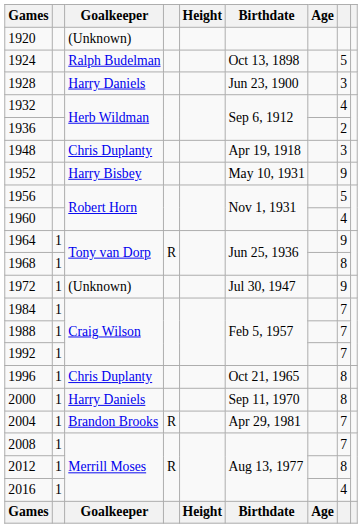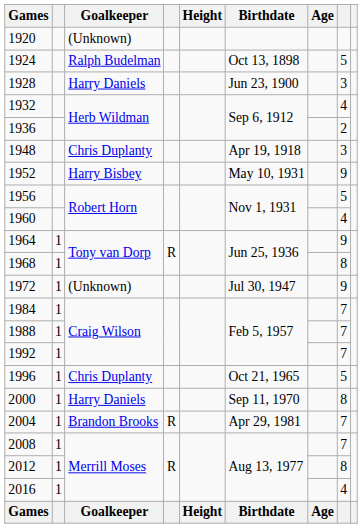 <table class="wikitable sortable" style="text-align: left; font-size: 90%; margin-left: 1em;">
 <tr>
 <th>Games</th>
 <th></th>
 <th>Goalkeeper</th>
 <th></th>
 <th>Height</th>
 <th>Birthdate</th>
 <th>Age</th>
 <th></th>
 <th></th>
 </tr>
 <tr>
 <td>1920</td>
 <td style="text-align: center;"></td>
 <td>(Unknown)</td>
 <td style="text-align: center;"></td>
 <td></td>
 <td></td>
 <td></td>
 <td style="text-align: center;"></td>
 <td></td>
 </tr>
 <tr>
 <td>1924 </td>
 <td style="text-align: center;"></td>
 <td data-sort-value="Budelman, Ralph"><a href='#'>Ralph Budelman</a></td>
 <td style="text-align: center;"></td>
 <td></td>
 <td>Oct 13, 1898</td>
 <td></td>
 <td style="text-align: center;">5</td>
 <td></td>
 </tr>
 <tr>
 <td>1928</td>
 <td style="text-align: center;"></td>
 <td data-sort-value="Daniels, Harry"><a href='#'>Harry Daniels</a></td>
 <td style="text-align: center;"></td>
 <td></td>
 <td>Jun 23, 1900</td>
 <td></td>
 <td style="text-align: center;">3</td>
 <td></td>
 </tr>
 <tr>
 <td>1932 </td>
 <td style="text-align: center;"></td>
 <td rowspan="2" data-sort-value="Wildman, Herb"><a href='#'>Herb Wildman</a></td>
 <td rowspan="2" style="text-align: center;"></td>
 <td rowspan="2"></td>
 <td rowspan="2">Sep 6, 1912</td>
 <td></td>
 <td style="text-align: center;">4</td>
 <td rowspan="2"></td>
 </tr>
 <tr>
 <td>1936</td>
 <td style="text-align: center;"></td>
 <td></td>
 <td style="text-align: center;">2</td>
 </tr>
 <tr>
 <td>1948</td>
 <td style="text-align: center;"></td>
 <td data-sort-value="Duplanty, Chris"><a href='#'>Chris Duplanty</a></td>
 <td style="text-align: center;"></td>
 <td></td>
 <td>Apr 19, 1918</td>
 <td></td>
 <td style="text-align: center;">3</td>
 <td></td>
 </tr>
 <tr>
 <td>1952</td>
 <td style="text-align: center;"></td>
 <td data-sort-value="Bisbey, Harry"><a href='#'>Harry Bisbey</a></td>
 <td style="text-align: center;"></td>
 <td></td>
 <td>May 10, 1931</td>
 <td></td>
 <td style="text-align: center;">9</td>
 <td></td>
 </tr>
 <tr>
 <td>1956</td>
 <td style="text-align: center;"></td>
 <td rowspan="2" data-sort-value="Horn, Robert"><a href='#'>Robert Horn</a></td>
 <td rowspan="2" style="text-align: center;"></td>
 <td rowspan="2"></td>
 <td rowspan="2">Nov 1, 1931</td>
 <td></td>
 <td style="text-align: center;">5</td>
 <td rowspan="2"></td>
 </tr>
 <tr>
 <td>1960</td>
 <td style="text-align: center;"></td>
 <td></td>
 <td style="text-align: center;">4</td>
 </tr>
 <tr>
 <td>1964</td>
 <td style="text-align: center;">1</td>
 <td rowspan="2" data-sort-value="van Dorp, Tony"><a href='#'>Tony van Dorp</a></td>
 <td rowspan="2" style="text-align: center;">R</td>
 <td rowspan="2"></td>
 <td rowspan="2">Jun 25, 1936</td>
 <td></td>
 <td style="text-align: center;">9</td>
 <td rowspan="2"></td>
 </tr>
 <tr>
 <td>1968</td>
 <td style="text-align: center;">1</td>
 <td></td>
 <td style="text-align: center;">8</td>
 </tr>
 <tr>
 <td>1972 </td>
 <td style="text-align: center;">1</td>
 <td>(Unknown)</td>
 <td style="text-align: center;"></td>
 <td></td>
 <td>Jul 30, 1947</td>
 <td></td>
 <td style="text-align: center;">9</td>
 <td></td>
 </tr>
 <tr>
 <td>1984 </td>
 <td style="text-align: center;">1</td>
 <td rowspan="3" data-sort-value="Wilson, Craig"><a href='#'>Craig Wilson</a></td>
 <td rowspan="3" style="text-align: center;"></td>
 <td rowspan="3"></td>
 <td rowspan="3">Feb 5, 1957</td>
 <td></td>
 <td style="text-align: center;">7</td>
 <td rowspan="3"></td>
 </tr>
 <tr>
 <td>1988 </td>
 <td style="text-align: center;">1</td>
 <td></td>
 <td style="text-align: center;">7</td>
 </tr>
 <tr>
 <td>1992</td>
 <td style="text-align: center;">1</td>
 <td></td>
 <td style="text-align: center;">7</td>
 </tr>
 <tr>
 <td>1996</td>
 <td style="text-align: center;">1</td>
 <td data-sort-value="Duplanty, Chris"><a href='#'>Chris Duplanty</a></td>
 <td style="text-align: center;"></td>
 <td></td>
 <td>Oct 21, 1965</td>
 <td></td>
-<td style="text-align: center;">8</td>
+<td style="text-align: center;">5</td>
 <td></td>
 </tr>
 <tr>
 <td>2000</td>
 <td style="text-align: center;">1</td>
 <td data-sort-value="Daniels, Harry"><a href='#'>Harry Daniels</a></td>
 <td style="text-align: center;"></td>
 <td></td>
 <td>Sep 11, 1970</td>
 <td></td>
 <td style="text-align: center;">8</td>
 <td></td>
 </tr>
 <tr>
 <td>2004</td>
 <td style="text-align: center;">1</td>
 <td data-sort-value="Brooks, Brandon"><a href='#'>Brandon Brooks</a></td>
 <td style="text-align: center;">R</td>
 <td></td>
 <td>Apr 29, 1981</td>
 <td></td>
 <td style="text-align: center;">7</td>
 <td></td>
 </tr>
 <tr>
 <td>2008 </td>
 <td style="text-align: center;">1</td>
 <td rowspan="3" data-sort-value="Moses, Merrill"><a href='#'>Merrill Moses</a></td>
 <td rowspan="3" style="text-align: center;">R</td>
 <td rowspan="3"></td>
 <td rowspan="3">Aug 13, 1977</td>
 <td></td>
 <td style="text-align: center;">7</td>
 <td rowspan="3"></td>
 </tr>
 <tr>
 <td>2012</td>
 <td style="text-align: center;">1</td>
 <td></td>
 <td style="text-align: center;">8</td>
 </tr>
 <tr>
 <td>2016</td>
 <td style="text-align: center;">1</td>
 <td></td>
 <td style="text-align: center;">4</td>
 </tr>
 <tr>
 <th>Games</th>
 <th></th>
 <th>Goalkeeper</th>
 <th></th>
 <th>Height</th>
 <th>Birthdate</th>
 <th>Age</th>
 <th></th>
 <th></th>
 </tr>
 </table>
